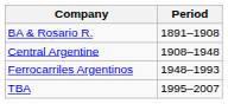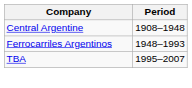 <table class= wikitable>
 <tr>
 <th width=200px>Company</th>
 <th>Period</th>
-</tr>
-<tr>
-<td> <a href='#'>BA & Rosario R.</a></td>
-<td>1891–1908</td>
 </tr>
 <tr>
 <td> <a href='#'>Central Argentine</a></td>
 <td>1908–1948</td>
 </tr>
 <tr>
 <td> <a href='#'>Ferrocarriles Argentinos</a></td>
 <td>1948–1993</td>
 </tr>
 <tr>
 <td> <a href='#'>TBA</a></td>
 <td>1995–2007</td>
 </tr>
 </table>
